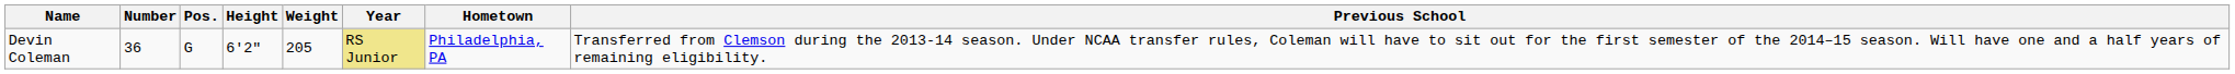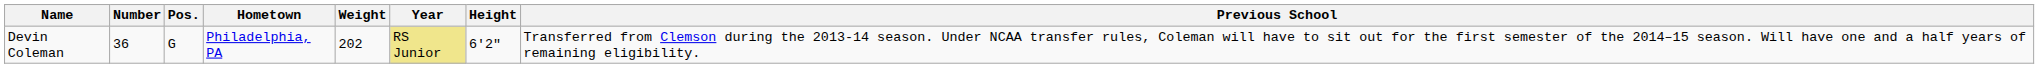 <table class="wikitable sortable" border="1">
 <tr>
 <th>Name</th>
 <th>Number</th>
 <th>Pos.</th>
-<th>Height</th>
+<th>Hometown</th>
 <th>Weight</th>
 <th>Year</th>
-<th>Hometown</th>
+<th>Height</th>
 <th class="unsortable">Previous School</th>
 </tr>
 <tr>
 <td sortname>Devin Coleman</td>
 <td>36</td>
 <td>G</td>
+<td><a href='#'>Philadelphia, PA</a></td>
+<td>202</td>
+<td style="background: khaki;">RS Junior</td>
 <td>6'2"</td>
-<td>205</td>
-<td style="background: khaki;">RS Junior</td>
-<td><a href='#'>Philadelphia, PA</a></td>
 <td>Transferred from <a href='#'>Clemson</a> during the 2013-14 season. Under NCAA transfer rules, Coleman will have to sit out for the first semester of the 2014–15 season. Will have one and a half years of remaining eligibility.</td>
 </tr>
 </table>
